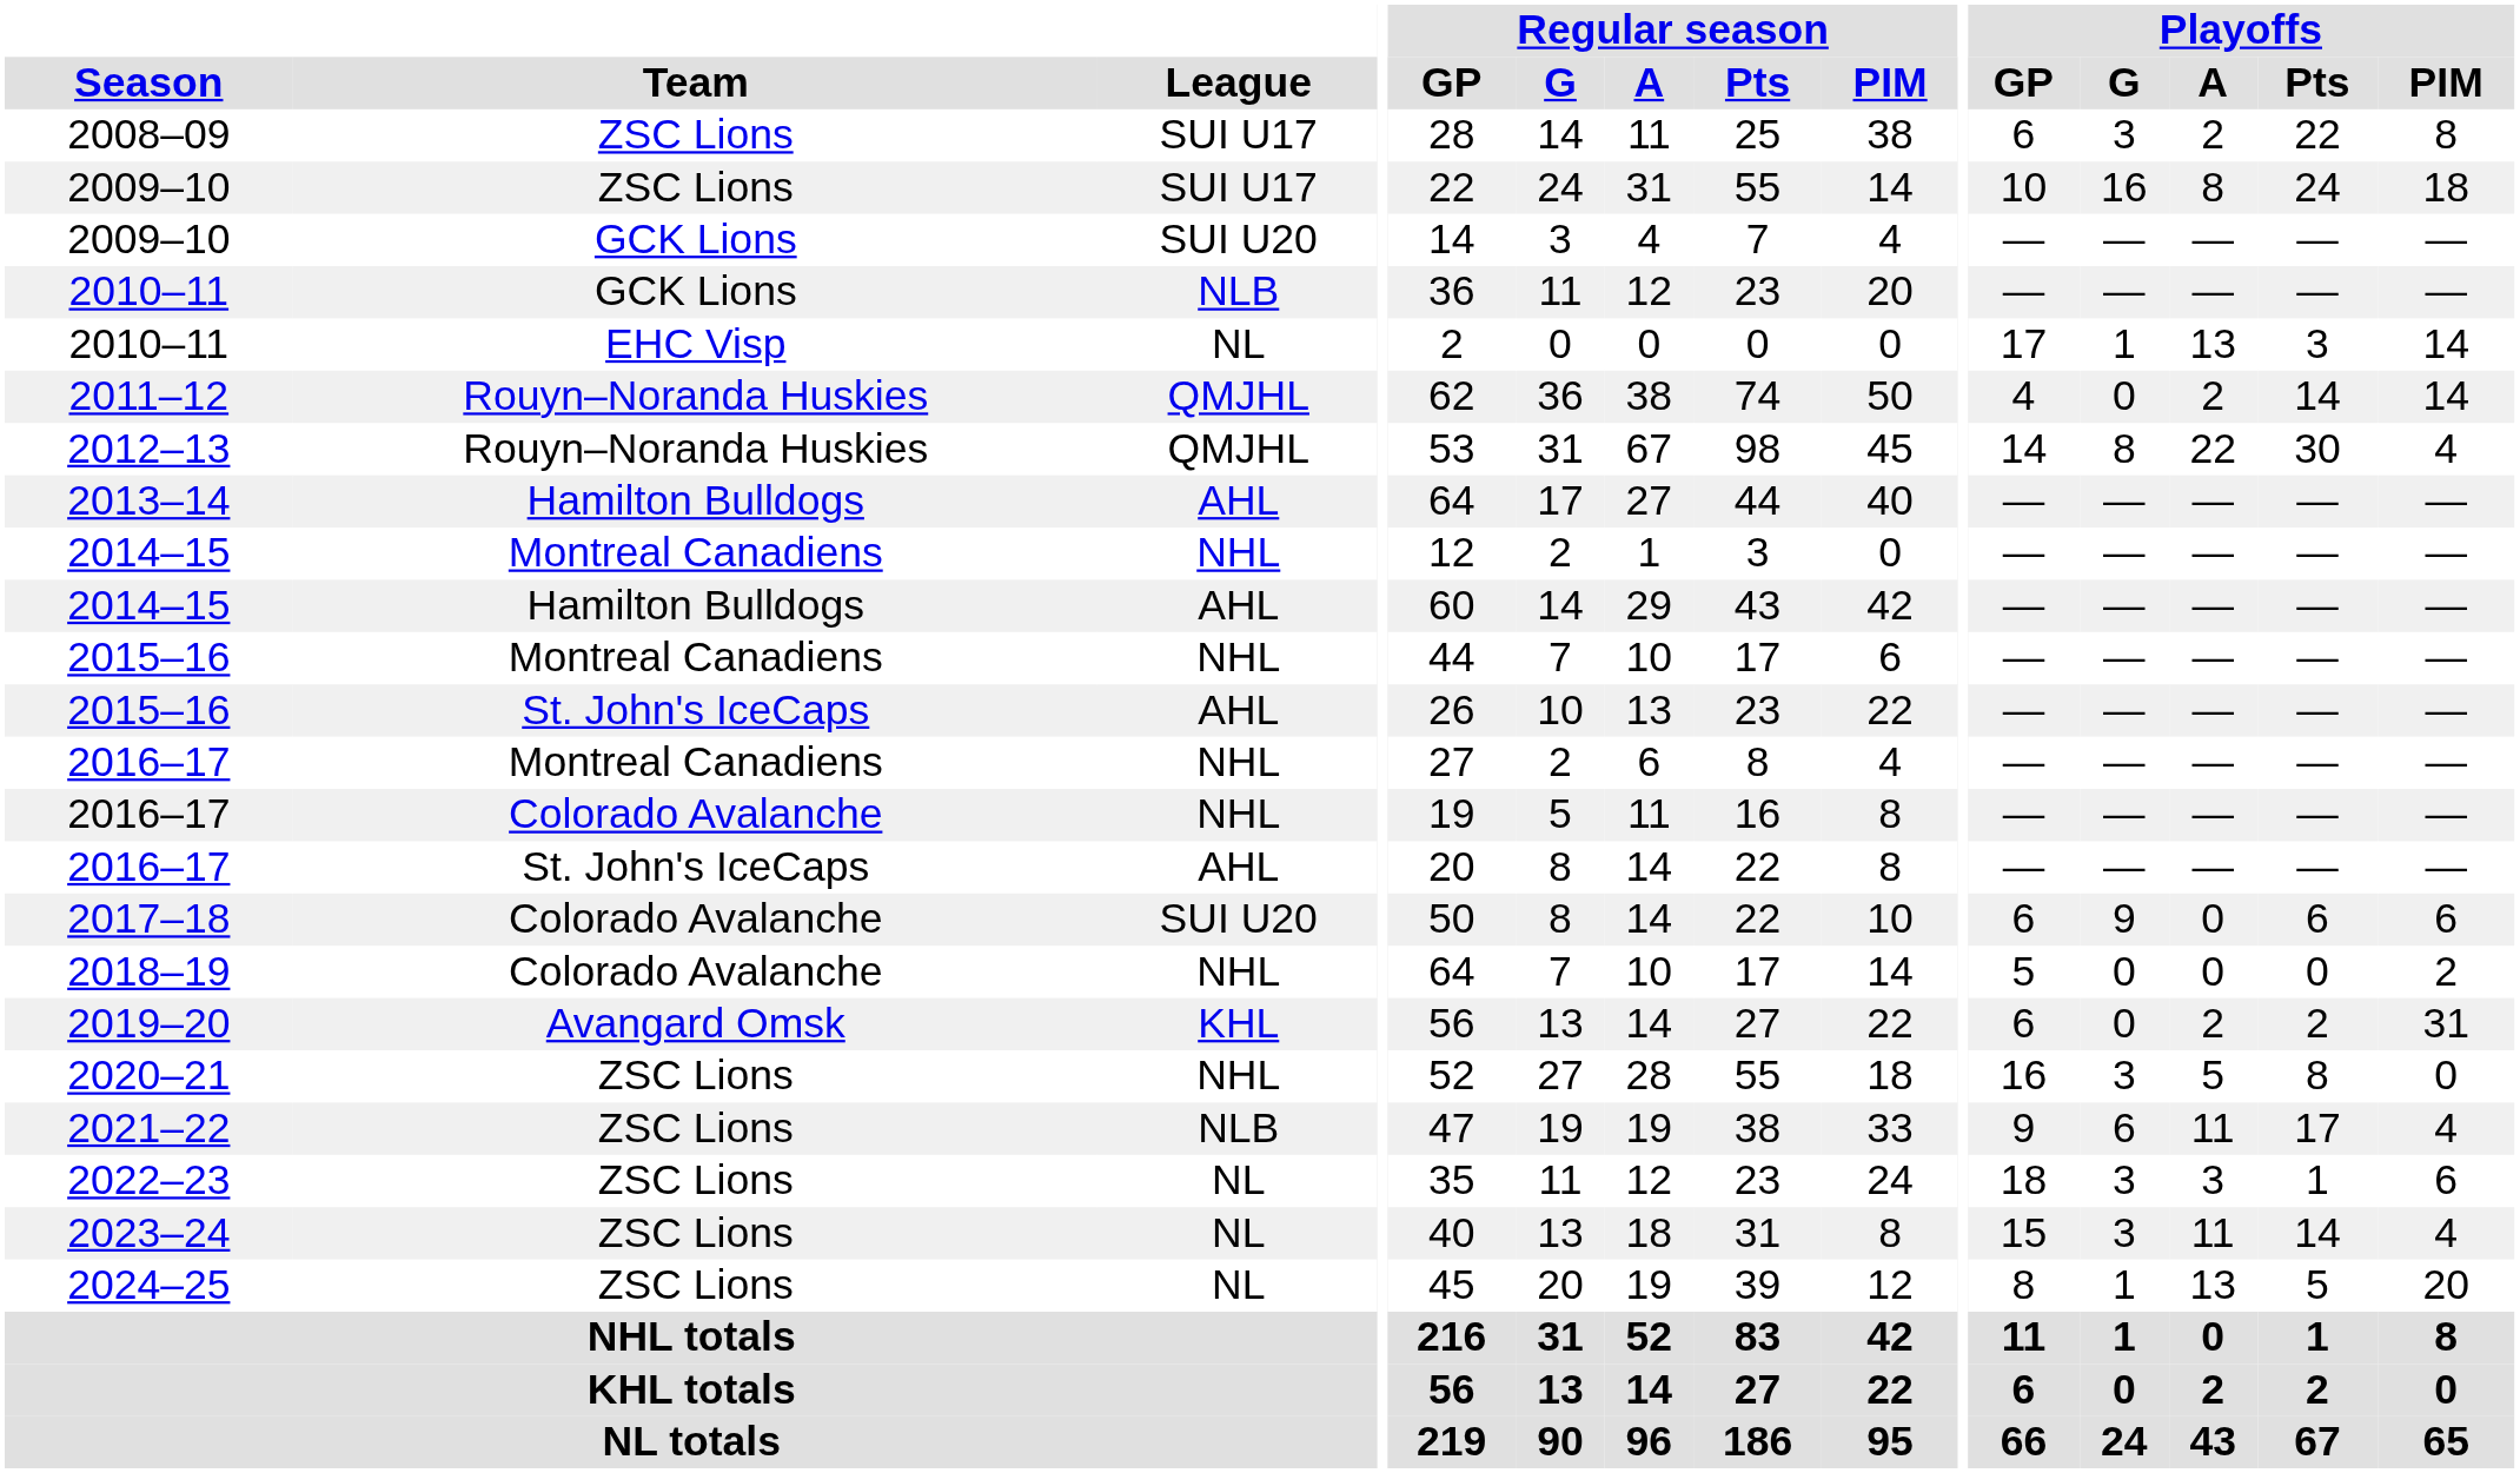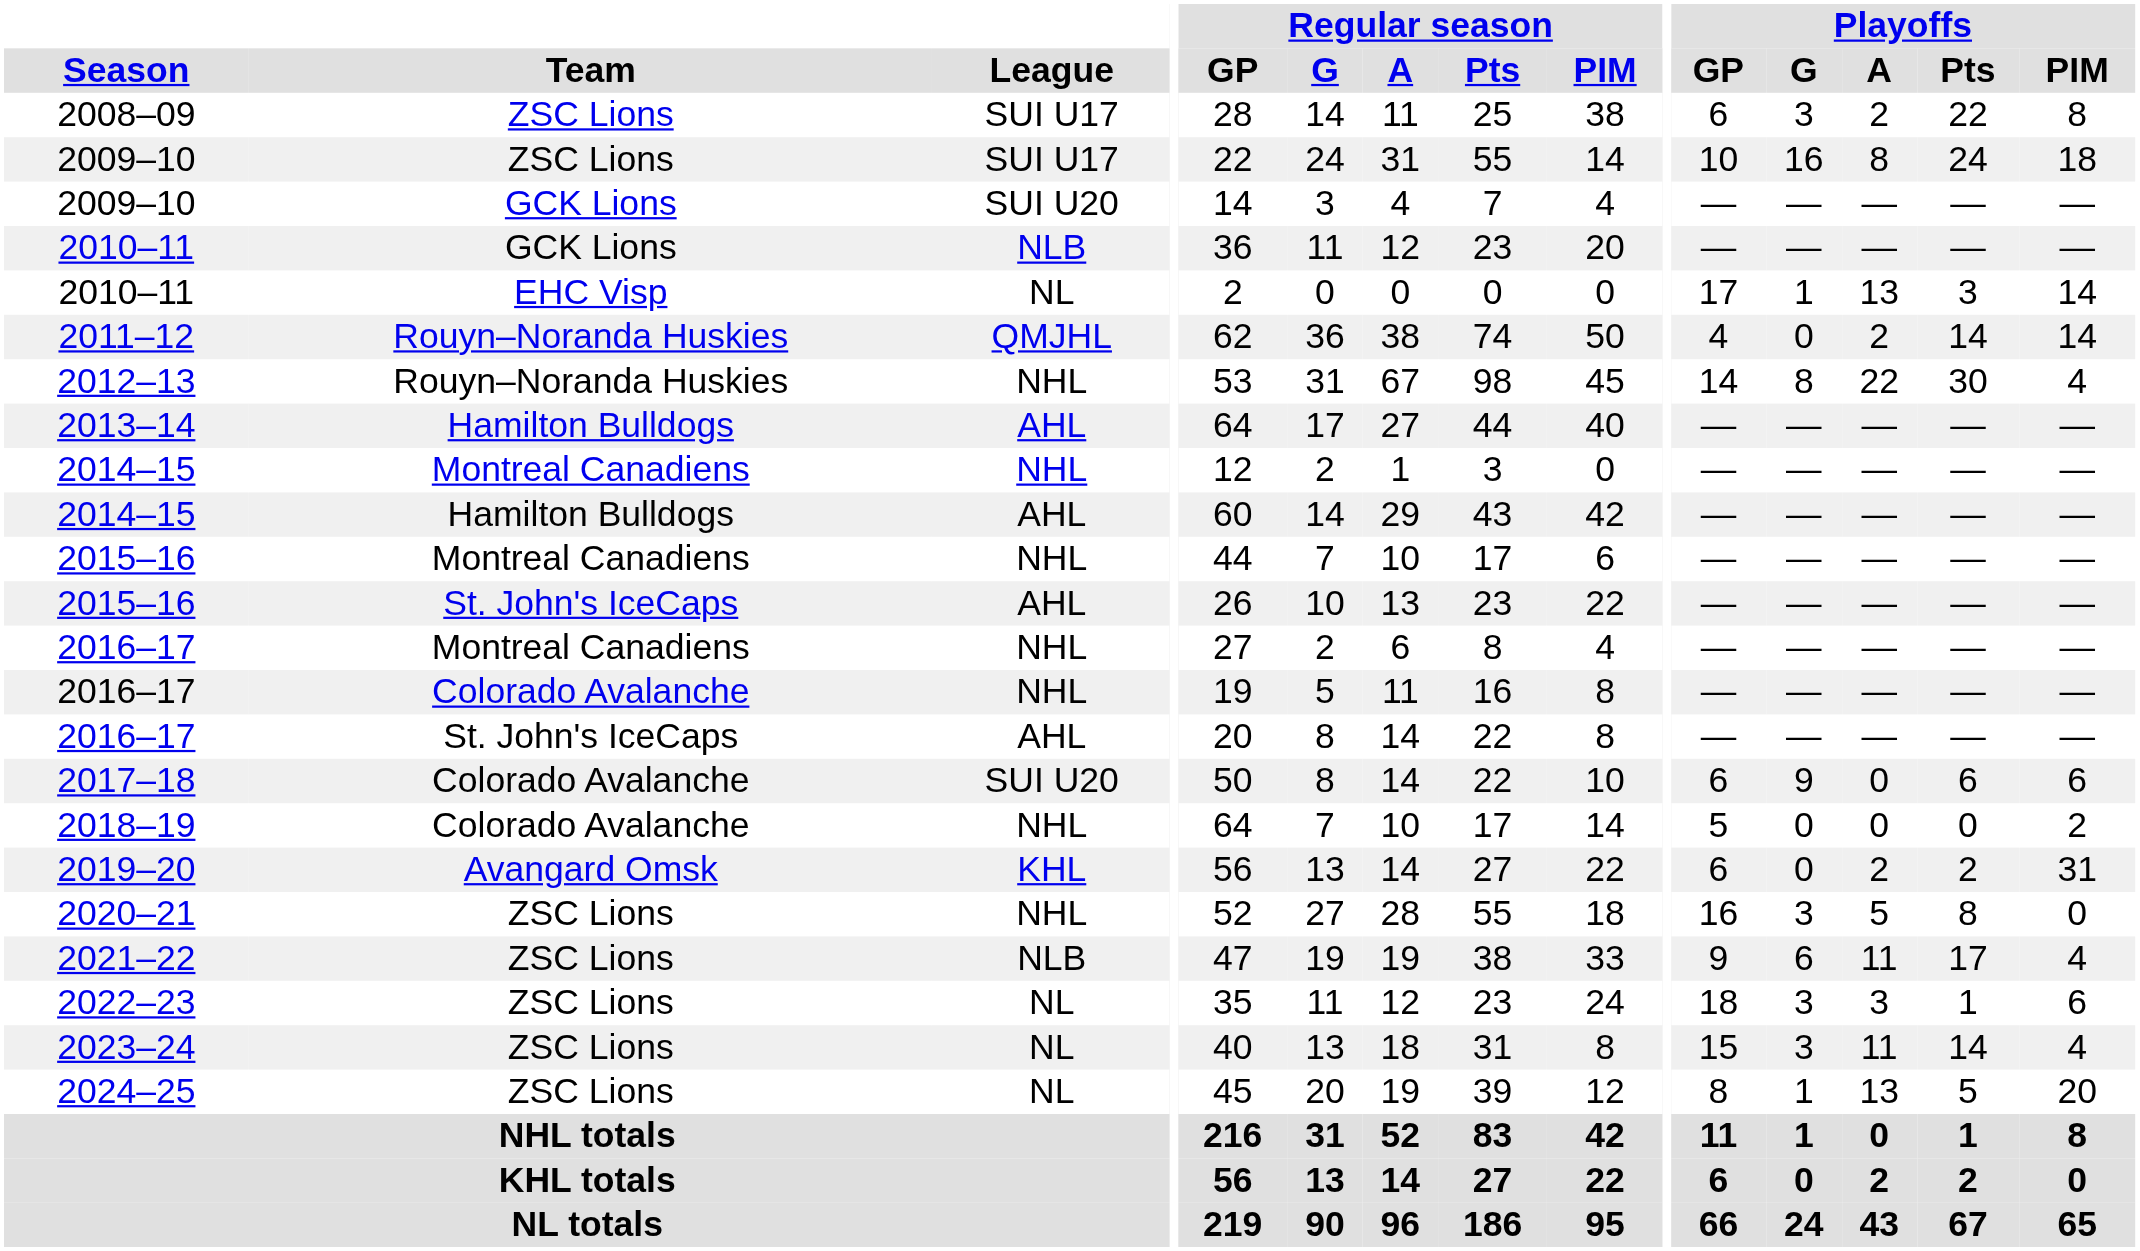 <table border="0" cellpadding="1" cellspacing="0" style="text-align:center; width:60em">
 <tr bgcolor="#e0e0e0">
 <th colspan="3" bgcolor="#ffffff"></th>
 <th rowspan="100" bgcolor="#ffffff"></th>
 <th colspan="5"><a href='#'>Regular season</a></th>
 <th rowspan="100" bgcolor="#ffffff"></th>
 <th colspan="5"><a href='#'>Playoffs</a></th>
 </tr>
 <tr bgcolor="#e0e0e0">
 <th><a href='#'>Season</a></th>
 <th>Team</th>
 <th>League</th>
 <th>GP</th>
 <th><a href='#'>G</a></th>
 <th><a href='#'>A</a></th>
 <th><a href='#'>Pts</a></th>
 <th><a href='#'>PIM</a></th>
 <th>GP</th>
 <th>G</th>
 <th>A</th>
 <th>Pts</th>
 <th>PIM</th>
 </tr>
 <tr>
 <td>2008–09</td>
 <td><a href='#'>ZSC Lions</a></td>
 <td>SUI U17</td>
 <td>28</td>
 <td>14</td>
 <td>11</td>
 <td>25</td>
 <td>38</td>
 <td>6</td>
 <td>3</td>
 <td>2</td>
 <td>22</td>
 <td>8</td>
 </tr>
 <tr bgcolor="#f0f0f0">
 <td>2009–10</td>
 <td>ZSC Lions</td>
 <td>SUI U17</td>
 <td>22</td>
 <td>24</td>
 <td>31</td>
 <td>55</td>
 <td>14</td>
 <td>10</td>
 <td>16</td>
 <td>8</td>
 <td>24</td>
 <td>18</td>
 </tr>
 <tr>
 <td>2009–10</td>
 <td><a href='#'>GCK Lions</a></td>
 <td>SUI U20</td>
 <td>14</td>
 <td>3</td>
 <td>4</td>
 <td>7</td>
 <td>4</td>
 <td>—</td>
 <td>—</td>
 <td>—</td>
 <td>—</td>
 <td>—</td>
 </tr>
 <tr bgcolor="#f0f0f0">
 <td><a href='#'>2010–11</a></td>
 <td>GCK Lions</td>
 <td><a href='#'>NLB</a></td>
 <td>36</td>
 <td>11</td>
 <td>12</td>
 <td>23</td>
 <td>20</td>
 <td>—</td>
 <td>—</td>
 <td>—</td>
 <td>—</td>
 <td>—</td>
 </tr>
 <tr>
 <td>2010–11</td>
 <td><a href='#'>EHC Visp</a></td>
 <td>NL</td>
 <td>2</td>
 <td>0</td>
 <td>0</td>
 <td>0</td>
 <td>0</td>
 <td>17</td>
 <td>1</td>
 <td>13</td>
 <td>3</td>
 <td>14</td>
 </tr>
 <tr bgcolor="#f0f0f0">
 <td><a href='#'>2011–12</a></td>
 <td><a href='#'>Rouyn–Noranda Huskies</a></td>
 <td><a href='#'>QMJHL</a></td>
 <td>62</td>
 <td>36</td>
 <td>38</td>
 <td>74</td>
 <td>50</td>
 <td>4</td>
 <td>0</td>
 <td>2</td>
 <td>14</td>
 <td>14</td>
 </tr>
 <tr>
 <td><a href='#'>2012–13</a></td>
 <td>Rouyn–Noranda Huskies</td>
-<td>QMJHL</td>
+<td>NHL</td>
 <td>53</td>
 <td>31</td>
 <td>67</td>
 <td>98</td>
 <td>45</td>
 <td>14</td>
 <td>8</td>
 <td>22</td>
 <td>30</td>
 <td>4</td>
 </tr>
 <tr bgcolor="#f0f0f0">
 <td><a href='#'>2013–14</a></td>
 <td><a href='#'>Hamilton Bulldogs</a></td>
 <td><a href='#'>AHL</a></td>
 <td>64</td>
 <td>17</td>
 <td>27</td>
 <td>44</td>
 <td>40</td>
 <td>—</td>
 <td>—</td>
 <td>—</td>
 <td>—</td>
 <td>—</td>
 </tr>
 <tr>
 <td><a href='#'>2014–15</a></td>
 <td><a href='#'>Montreal Canadiens</a></td>
 <td><a href='#'>NHL</a></td>
 <td>12</td>
 <td>2</td>
 <td>1</td>
 <td>3</td>
 <td>0</td>
 <td>—</td>
 <td>—</td>
 <td>—</td>
 <td>—</td>
 <td>—</td>
 </tr>
 <tr bgcolor="#f0f0f0">
 <td><a href='#'>2014–15</a></td>
 <td>Hamilton Bulldogs</td>
 <td>AHL</td>
 <td>60</td>
 <td>14</td>
 <td>29</td>
 <td>43</td>
 <td>42</td>
 <td>—</td>
 <td>—</td>
 <td>—</td>
 <td>—</td>
 <td>—</td>
 </tr>
 <tr>
 <td><a href='#'>2015–16</a></td>
 <td>Montreal Canadiens</td>
 <td>NHL</td>
 <td>44</td>
 <td>7</td>
 <td>10</td>
 <td>17</td>
 <td>6</td>
 <td>—</td>
 <td>—</td>
 <td>—</td>
 <td>—</td>
 <td>—</td>
 </tr>
 <tr bgcolor="#f0f0f0">
 <td><a href='#'>2015–16</a></td>
 <td><a href='#'>St. John's IceCaps</a></td>
 <td>AHL</td>
 <td>26</td>
 <td>10</td>
 <td>13</td>
 <td>23</td>
 <td>22</td>
 <td>—</td>
 <td>—</td>
 <td>—</td>
 <td>—</td>
 <td>—</td>
 </tr>
 <tr>
 <td><a href='#'>2016–17</a></td>
 <td>Montreal Canadiens</td>
 <td>NHL</td>
 <td>27</td>
 <td>2</td>
 <td>6</td>
 <td>8</td>
 <td>4</td>
 <td>—</td>
 <td>—</td>
 <td>—</td>
 <td>—</td>
 <td>—</td>
 </tr>
 <tr bgcolor="#f0f0f0">
 <td>2016–17</td>
 <td><a href='#'>Colorado Avalanche</a></td>
 <td>NHL</td>
 <td>19</td>
 <td>5</td>
 <td>11</td>
 <td>16</td>
 <td>8</td>
 <td>—</td>
 <td>—</td>
 <td>—</td>
 <td>—</td>
 <td>—</td>
 </tr>
 <tr>
 <td><a href='#'>2016–17</a></td>
 <td>St. John's IceCaps</td>
 <td>AHL</td>
 <td>20</td>
 <td>8</td>
 <td>14</td>
 <td>22</td>
 <td>8</td>
 <td>—</td>
 <td>—</td>
 <td>—</td>
 <td>—</td>
 <td>—</td>
 </tr>
 <tr bgcolor="#f0f0f0">
 <td><a href='#'>2017–18</a></td>
 <td>Colorado Avalanche</td>
 <td>SUI U20</td>
 <td>50</td>
 <td>8</td>
 <td>14</td>
 <td>22</td>
 <td>10</td>
 <td>6</td>
 <td>9</td>
 <td>0</td>
 <td>6</td>
 <td>6</td>
 </tr>
 <tr>
 <td><a href='#'>2018–19</a></td>
 <td>Colorado Avalanche</td>
 <td>NHL</td>
 <td>64</td>
 <td>7</td>
 <td>10</td>
 <td>17</td>
 <td>14</td>
 <td>5</td>
 <td>0</td>
 <td>0</td>
 <td>0</td>
 <td>2</td>
 </tr>
 <tr bgcolor="#f0f0f0">
 <td><a href='#'>2019–20</a></td>
 <td><a href='#'>Avangard Omsk</a></td>
 <td><a href='#'>KHL</a></td>
 <td>56</td>
 <td>13</td>
 <td>14</td>
 <td>27</td>
 <td>22</td>
 <td>6</td>
 <td>0</td>
 <td>2</td>
 <td>2</td>
 <td>31</td>
 </tr>
 <tr>
 <td><a href='#'>2020–21</a></td>
 <td>ZSC Lions</td>
 <td>NHL</td>
 <td>52</td>
 <td>27</td>
 <td>28</td>
 <td>55</td>
 <td>18</td>
 <td>16</td>
 <td>3</td>
 <td>5</td>
 <td>8</td>
 <td>0</td>
 </tr>
 <tr bgcolor="#f0f0f0">
 <td><a href='#'>2021–22</a></td>
 <td>ZSC Lions</td>
 <td>NLB</td>
 <td>47</td>
 <td>19</td>
 <td>19</td>
 <td>38</td>
 <td>33</td>
 <td>9</td>
 <td>6</td>
 <td>11</td>
 <td>17</td>
 <td>4</td>
 </tr>
 <tr>
 <td><a href='#'>2022–23</a></td>
 <td>ZSC Lions</td>
 <td>NL</td>
 <td>35</td>
 <td>11</td>
 <td>12</td>
 <td>23</td>
 <td>24</td>
 <td>18</td>
 <td>3</td>
 <td>3</td>
 <td>1</td>
 <td>6</td>
 </tr>
 <tr bgcolor="#f0f0f0">
 <td><a href='#'>2023–24</a></td>
 <td>ZSC Lions</td>
 <td>NL</td>
 <td>40</td>
 <td>13</td>
 <td>18</td>
 <td>31</td>
 <td>8</td>
 <td>15</td>
 <td>3</td>
 <td>11</td>
 <td>14</td>
 <td>4</td>
 </tr>
 <tr>
 <td><a href='#'>2024–25</a></td>
 <td>ZSC Lions</td>
 <td>NL</td>
 <td>45</td>
 <td>20</td>
 <td>19</td>
 <td>39</td>
 <td>12</td>
 <td>8</td>
 <td>1</td>
 <td>13</td>
 <td>5</td>
 <td>20</td>
 </tr>
 <tr bgcolor="#e0e0e0">
 <th colspan="3">NHL totals</th>
 <th>216</th>
 <th>31</th>
 <th>52</th>
 <th>83</th>
 <th>42</th>
 <th>11</th>
 <th>1</th>
 <th>0</th>
 <th>1</th>
 <th>8</th>
 </tr>
 <tr bgcolor="#e0e0e0">
 <th colspan="3">KHL totals</th>
 <th>56</th>
 <th>13</th>
 <th>14</th>
 <th>27</th>
 <th>22</th>
 <th>6</th>
 <th>0</th>
 <th>2</th>
 <th>2</th>
 <th>0</th>
 </tr>
 <tr bgcolor="#e0e0e0">
 <th colspan="3">NL totals</th>
 <th>219</th>
 <th>90</th>
 <th>96</th>
 <th>186</th>
 <th>95</th>
 <th>66</th>
 <th>24</th>
 <th>43</th>
 <th>67</th>
 <th>65</th>
 </tr>
 </table>
